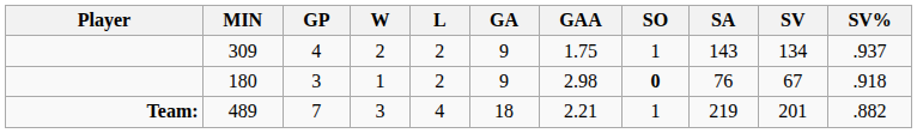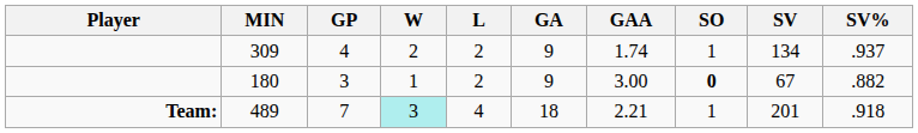 <table class="wikitable sortable" width="60%">
 <tr>
 <th bgcolor="#DDDDFF" width="10%">Player</th>
 <th width="3%" bgcolor="#DDDDFF" title="Minutes played">MIN</th>
 <th width="3%" bgcolor="#DDDDFF" title="Games played in">GP</th>
 <th width="3%" bgcolor="#DDDDFF" title="Games played in">W</th>
 <th width="3%" bgcolor="#DDDDFF"title="Games played in">L</th>
 <th width="3%" bgcolor="#DDDDFF" title="Goals against">GA</th>
 <th width="3%" bgcolor="#DDDDFF" title="Goals against average">GAA</th>
 <th width="3%" bgcolor="#DDDDFF" title="Shut-outs">SO</th>
-<th width="3%" bgcolor="#DDDDFF" title="Shots against">SA</th>
 <th width="3%" bgcolor="#DDDDFF" title="Shots saved">SV</th>
 <th width="3%" bgcolor="#DDDDFF" title="Save percentage">SV%</th>
 </tr>
 <tr align="center">
 <td align="right"></td>
 <td>309</td>
 <td>4</td>
 <td>2</td>
 <td>2</td>
 <td>9</td>
-<td>1.75</td>
+<td>1.74</td>
 <td>1</td>
-<td>143</td>
 <td>134</td>
 <td>.937</td>
 </tr>
 <tr align="center">
 <td align="right"></td>
 <td>180</td>
 <td>3</td>
 <td>1</td>
 <td>2</td>
 <td>9</td>
-<td>2.98</td>
+<td>3.00</td>
 <td><strong>0</strong></td>
-<td>76</td>
 <td>67</td>
-<td>.918</td>
+<td>.882</td>
 </tr>
 <tr align="center">
 <td align="right"><strong>Team:</strong></td>
 <td>489</td>
 <td>7</td>
-<td>3</td>
+<td style="background: paleturquoise;">3</td>
 <td>4</td>
 <td>18</td>
 <td>2.21</td>
 <td>1</td>
-<td>219</td>
 <td>201</td>
-<td>.882</td>
+<td>.918</td>
 </tr>
 </table>
